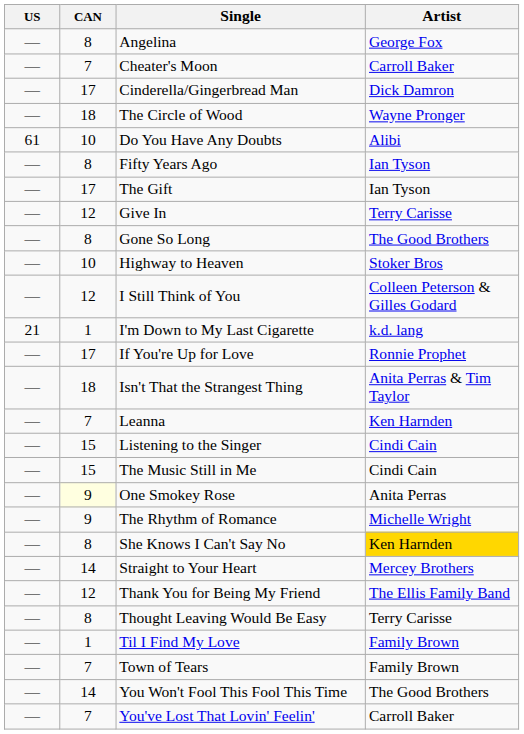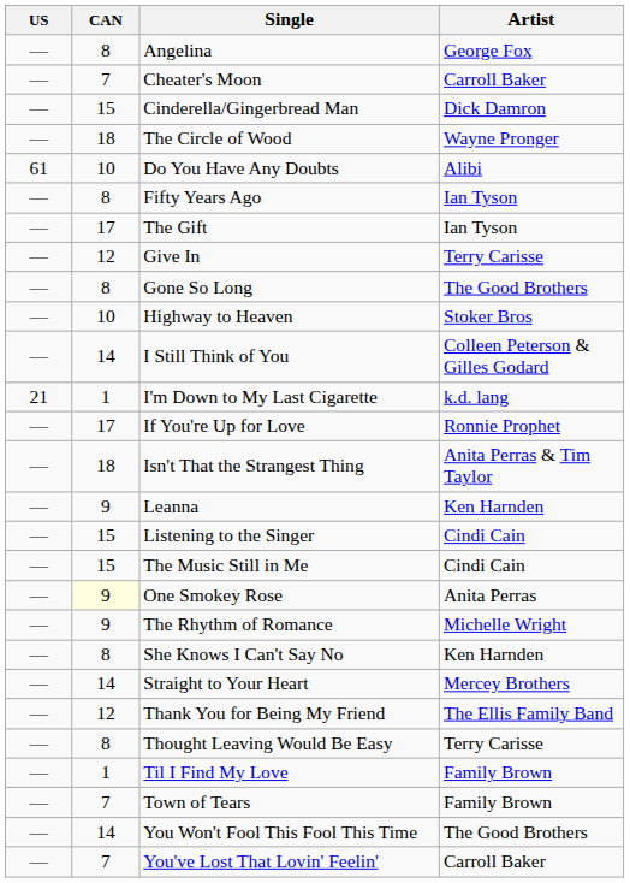 <table class="wikitable sortable">
 <tr>
 <th width="50"><small>US</small></th>
 <th width="50"><small>CAN</small></th>
 <th width="250">Single</th>
 <th width="150">Artist</th>
 </tr>
 <tr>
 <td align="center">—</td>
 <td align="center">8</td>
 <td>Angelina</td>
 <td><a href='#'>George Fox</a></td>
 </tr>
 <tr>
 <td align="center">—</td>
 <td align="center">7</td>
 <td>Cheater's Moon</td>
 <td><a href='#'>Carroll Baker</a></td>
 </tr>
 <tr>
 <td align="center">—</td>
-<td align="center">17</td>
+<td align="center">15</td>
 <td>Cinderella/Gingerbread Man</td>
 <td><a href='#'>Dick Damron</a></td>
 </tr>
 <tr>
 <td align="center">—</td>
 <td align="center">18</td>
 <td>The Circle of Wood</td>
 <td><a href='#'>Wayne Pronger</a></td>
 </tr>
 <tr>
 <td align="center">61</td>
 <td align="center">10</td>
 <td>Do You Have Any Doubts</td>
 <td><a href='#'>Alibi</a></td>
 </tr>
 <tr>
 <td align="center">—</td>
 <td align="center">8</td>
 <td>Fifty Years Ago</td>
 <td><a href='#'>Ian Tyson</a></td>
 </tr>
 <tr>
 <td align="center">—</td>
 <td align="center">17</td>
 <td>The Gift</td>
 <td>Ian Tyson</td>
 </tr>
 <tr>
 <td align="center">—</td>
 <td align="center">12</td>
 <td>Give In</td>
 <td><a href='#'>Terry Carisse</a></td>
 </tr>
 <tr>
 <td align="center">—</td>
 <td align="center">8</td>
 <td>Gone So Long</td>
 <td><a href='#'>The Good Brothers</a></td>
 </tr>
 <tr>
 <td align="center">—</td>
 <td align="center">10</td>
 <td>Highway to Heaven</td>
 <td><a href='#'>Stoker Bros</a></td>
 </tr>
 <tr>
 <td align="center">—</td>
-<td align="center">12</td>
+<td align="center">14</td>
 <td>I Still Think of You</td>
 <td><a href='#'>Colleen Peterson</a> & <a href='#'>Gilles Godard</a></td>
 </tr>
 <tr>
 <td align="center">21</td>
 <td align="center">1</td>
 <td>I'm Down to My Last Cigarette</td>
 <td><a href='#'>k.d. lang</a></td>
 </tr>
 <tr>
 <td align="center">—</td>
 <td align="center">17</td>
 <td>If You're Up for Love</td>
 <td><a href='#'>Ronnie Prophet</a></td>
 </tr>
 <tr>
 <td align="center">—</td>
 <td align="center">18</td>
 <td>Isn't That the Strangest Thing</td>
 <td><a href='#'>Anita Perras</a> & <a href='#'>Tim Taylor</a></td>
 </tr>
 <tr>
 <td align="center">—</td>
-<td align="center">7</td>
+<td align="center">9</td>
 <td>Leanna</td>
 <td><a href='#'>Ken Harnden</a></td>
 </tr>
 <tr>
 <td align="center">—</td>
 <td align="center">15</td>
 <td>Listening to the Singer</td>
 <td><a href='#'>Cindi Cain</a></td>
 </tr>
 <tr>
 <td align="center">—</td>
 <td align="center">15</td>
 <td>The Music Still in Me</td>
 <td>Cindi Cain</td>
 </tr>
 <tr>
 <td align="center">—</td>
 <td align="center" style="background: lightyellow;">9</td>
 <td>One Smokey Rose</td>
 <td>Anita Perras</td>
 </tr>
 <tr>
 <td align="center">—</td>
 <td align="center">9</td>
 <td>The Rhythm of Romance</td>
 <td><a href='#'>Michelle Wright</a></td>
 </tr>
 <tr>
 <td align="center">—</td>
 <td align="center">8</td>
 <td>She Knows I Can't Say No</td>
-<td style="background: gold;">Ken Harnden</td>
+<td>Ken Harnden</td>
 </tr>
 <tr>
 <td align="center">—</td>
 <td align="center">14</td>
 <td>Straight to Your Heart</td>
 <td><a href='#'>Mercey Brothers</a></td>
 </tr>
 <tr>
 <td align="center">—</td>
 <td align="center">12</td>
 <td>Thank You for Being My Friend</td>
 <td><a href='#'>The Ellis Family Band</a></td>
 </tr>
 <tr>
 <td align="center">—</td>
 <td align="center">8</td>
 <td>Thought Leaving Would Be Easy</td>
 <td>Terry Carisse</td>
 </tr>
 <tr>
 <td align="center">—</td>
 <td align="center">1</td>
 <td><a href='#'>Til I Find My Love</a></td>
 <td><a href='#'>Family Brown</a></td>
 </tr>
 <tr>
 <td align="center">—</td>
 <td align="center">7</td>
 <td>Town of Tears</td>
 <td>Family Brown</td>
 </tr>
 <tr>
 <td align="center">—</td>
 <td align="center">14</td>
 <td>You Won't Fool This Fool This Time</td>
 <td>The Good Brothers</td>
 </tr>
 <tr>
 <td align="center">—</td>
 <td align="center">7</td>
 <td><a href='#'>You've Lost That Lovin' Feelin'</a></td>
 <td>Carroll Baker</td>
 </tr>
 </table>
